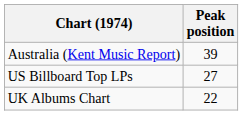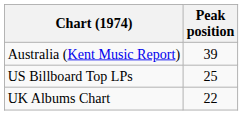 <table class="wikitable">
 <tr>
 <th>Chart (1974)</th>
 <th>Peak<br>position</th>
 </tr>
 <tr>
 <td>Australia (<a href='#'>Kent Music Report</a>)</td>
 <td style="text-align:center;">39</td>
 </tr>
 <tr>
 <td>US Billboard Top LPs</td>
-<td align="center">27</td>
+<td align="center">25</td>
 </tr>
 <tr>
 <td>UK Albums Chart</td>
 <td align="center">22</td>
 </tr>
 </table>
